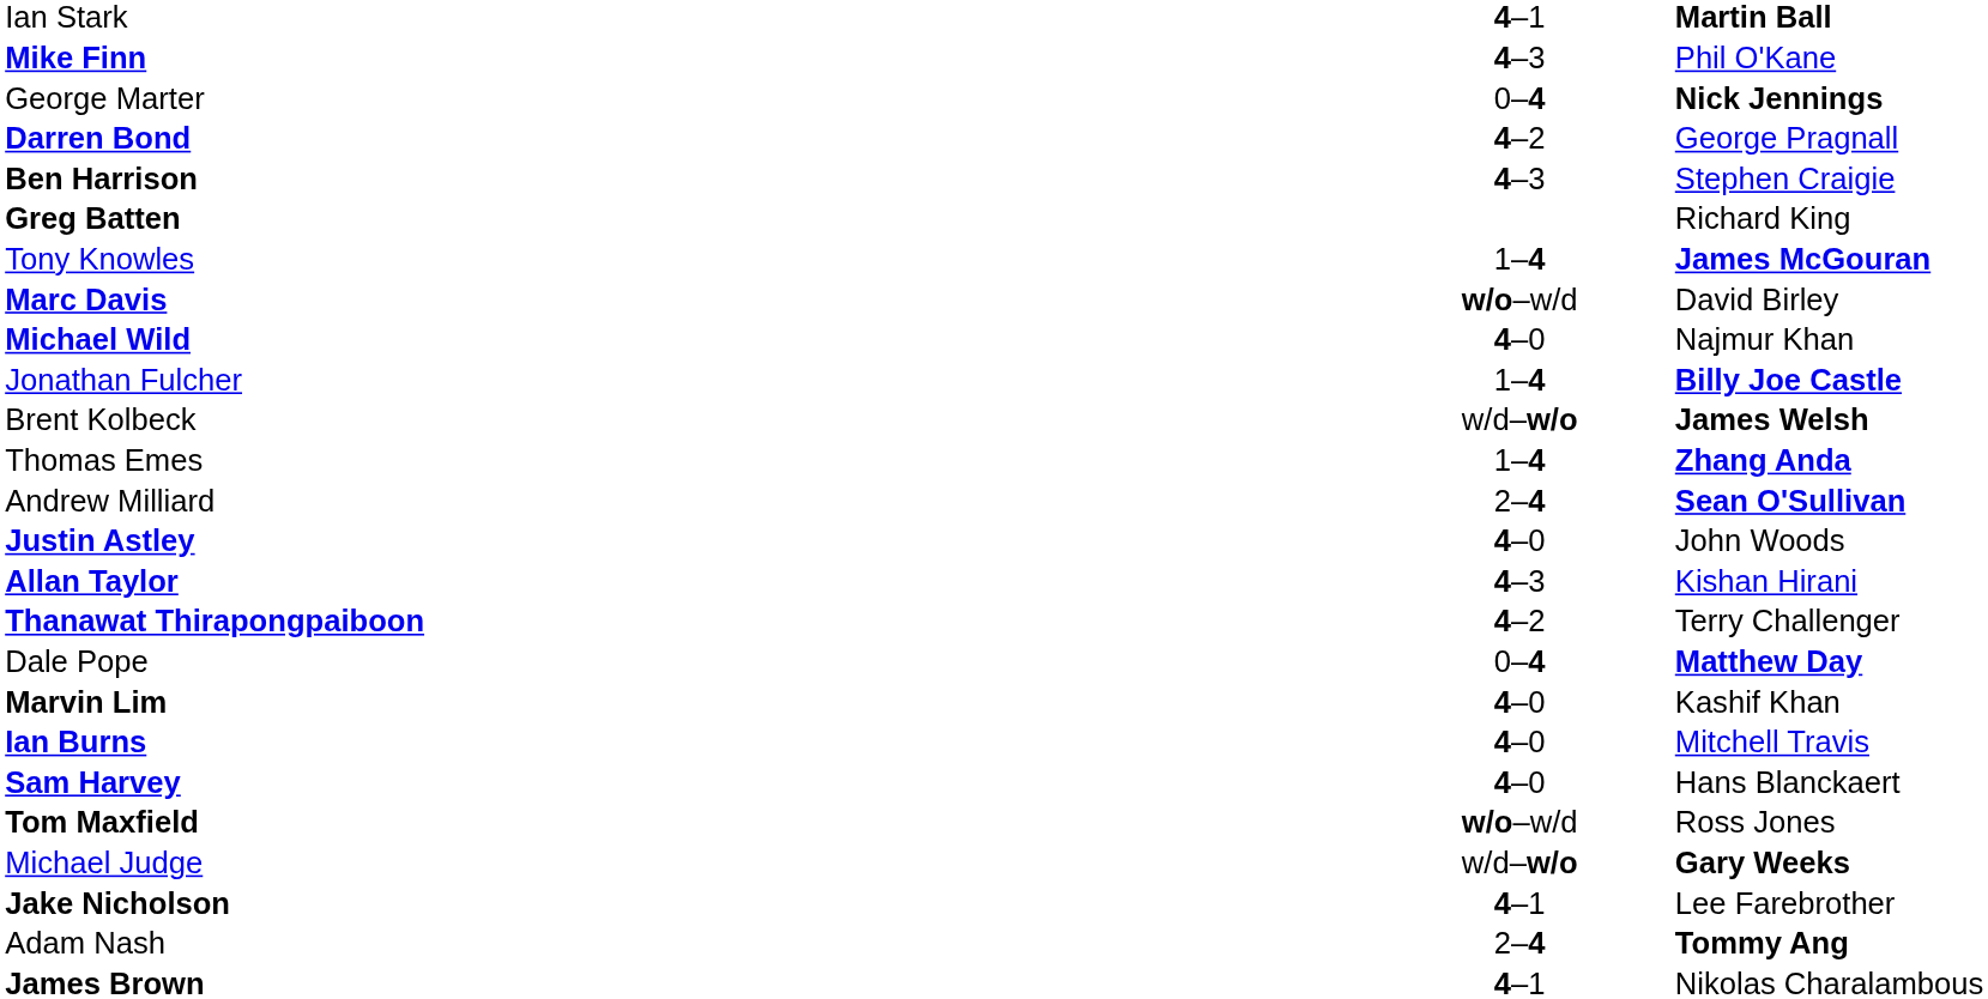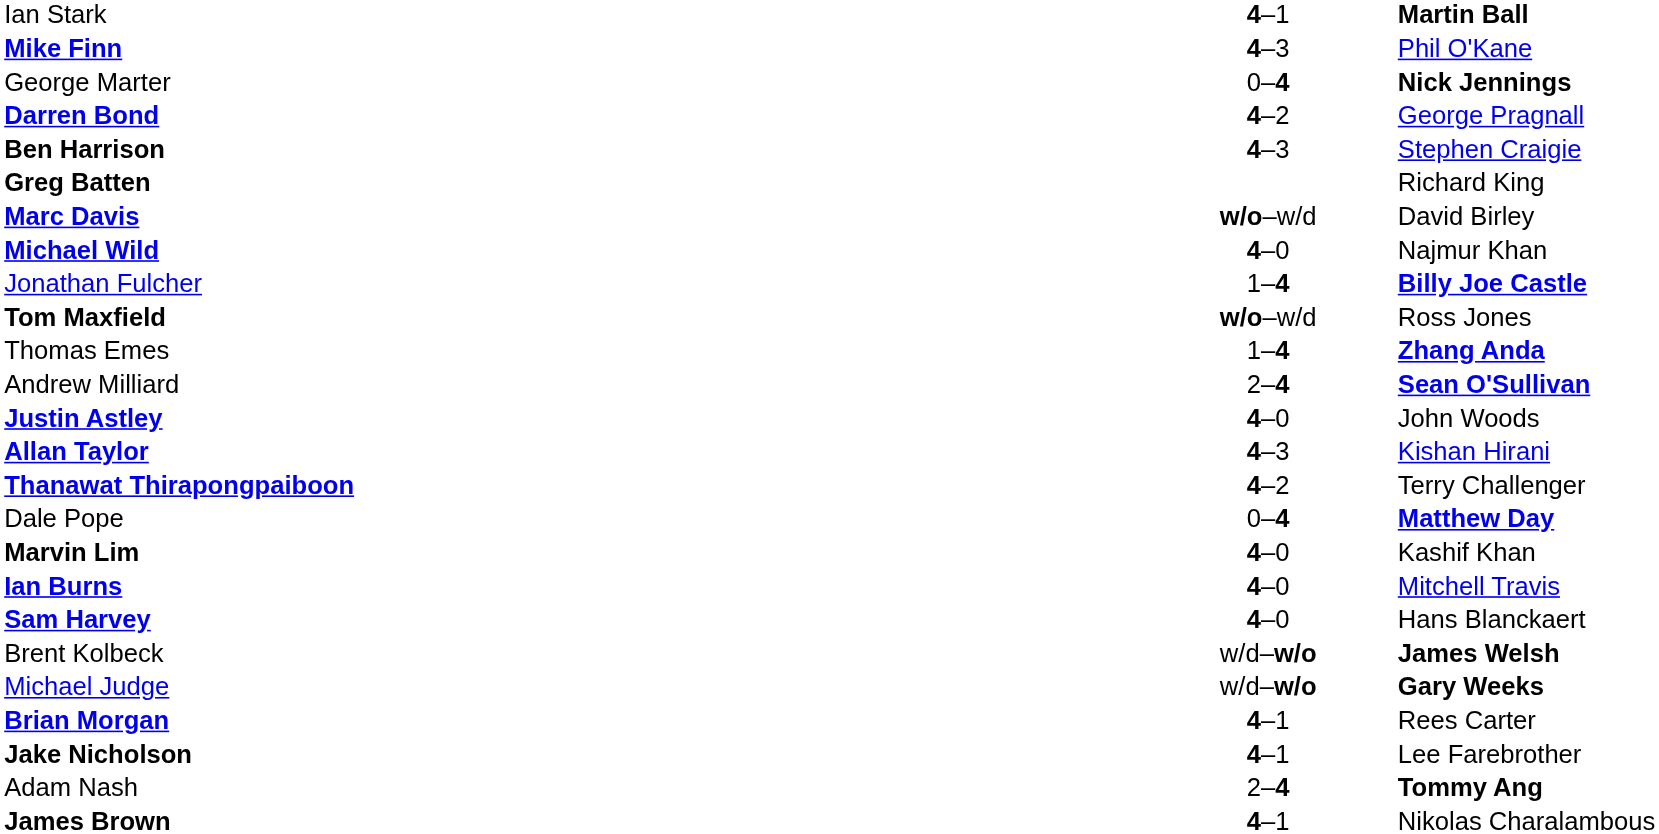 <table width="100%" cellspacing="1">
 <tr>
 <th width=45%></th>
 <th width=10%></th>
 <th width=45%></th>
 </tr>
 <tr>
 <td> Ian Stark</td>
 <td align="center"><strong>4</strong>–1</td>
 <td> <strong>Martin Ball</strong></td>
 </tr>
 <tr>
 <td> <strong><a href='#'>Mike Finn</a></strong></td>
 <td align="center"><strong>4</strong>–3</td>
 <td> <a href='#'>Phil O'Kane</a></td>
 </tr>
 <tr>
 <td> George Marter</td>
 <td align="center">0–<strong>4</strong></td>
 <td> <strong>Nick Jennings</strong></td>
 </tr>
 <tr>
 <td> <strong><a href='#'>Darren Bond</a></strong></td>
 <td align="center"><strong>4</strong>–2</td>
 <td> <a href='#'>George Pragnall</a></td>
 </tr>
 <tr>
 <td> <strong>Ben Harrison</strong></td>
 <td align="center"><strong>4</strong>–3</td>
 <td> <a href='#'>Stephen Craigie</a></td>
 </tr>
 <tr>
 <td> <strong>Greg Batten</strong></td>
 <td align="center"></td>
 <td> Richard King</td>
 </tr>
 <tr>
-<td> <a href='#'>Tony Knowles</a></td>
-<td align="center">1–<strong>4</strong></td>
-<td> <strong><a href='#'>James McGouran</a></strong></td>
-</tr>
-<tr>
 <td> <strong><a href='#'>Marc Davis</a></strong></td>
 <td align="center"><strong>w/o</strong>–w/d</td>
 <td> David Birley</td>
 </tr>
 <tr>
 <td> <strong><a href='#'>Michael Wild</a></strong></td>
 <td align="center"><strong>4</strong>–0</td>
 <td> Najmur Khan</td>
 </tr>
 <tr>
 <td> <a href='#'>Jonathan Fulcher</a></td>
 <td align="center">1–<strong>4</strong></td>
 <td> <strong><a href='#'>Billy Joe Castle</a></strong></td>
 </tr>
 <tr>
-<td> Brent Kolbeck</td>
-<td align="center">w/d–<strong>w/o</strong></td>
-<td> <strong>James Welsh</strong></td>
+<td> <strong>Tom Maxfield</strong></td>
+<td align="center"><strong>w/o</strong>–w/d</td>
+<td> Ross Jones</td>
 </tr>
 <tr>
 <td> Thomas Emes</td>
 <td align="center">1–<strong>4</strong></td>
 <td> <strong><a href='#'>Zhang Anda</a></strong></td>
 </tr>
 <tr>
 <td> Andrew Milliard</td>
 <td align="center">2–<strong>4</strong></td>
 <td> <strong><a href='#'>Sean O'Sullivan</a></strong></td>
 </tr>
 <tr>
 <td> <strong><a href='#'>Justin Astley</a></strong></td>
 <td align="center"><strong>4</strong>–0</td>
 <td> John Woods</td>
 </tr>
 <tr>
 <td> <strong><a href='#'>Allan Taylor</a></strong></td>
 <td align="center"><strong>4</strong>–3</td>
 <td> <a href='#'>Kishan Hirani</a></td>
 </tr>
 <tr>
 <td> <strong><a href='#'>Thanawat Thirapongpaiboon</a></strong></td>
 <td align="center"><strong>4</strong>–2</td>
 <td> Terry Challenger</td>
 </tr>
 <tr>
 <td> Dale Pope</td>
 <td align="center">0–<strong>4</strong></td>
 <td> <strong><a href='#'>Matthew Day</a></strong></td>
 </tr>
 <tr>
 <td> <strong>Marvin Lim</strong></td>
 <td align="center"><strong>4</strong>–0</td>
 <td> Kashif Khan</td>
 </tr>
 <tr>
 <td> <strong><a href='#'>Ian Burns</a></strong></td>
 <td align="center"><strong>4</strong>–0</td>
 <td> <a href='#'>Mitchell Travis</a></td>
 </tr>
 <tr>
 <td> <strong><a href='#'>Sam Harvey</a></strong></td>
 <td align="center"><strong>4</strong>–0</td>
 <td> Hans Blanckaert</td>
 </tr>
 <tr>
-<td> <strong>Tom Maxfield</strong></td>
-<td align="center"><strong>w/o</strong>–w/d</td>
-<td> Ross Jones</td>
+<td> Brent Kolbeck</td>
+<td align="center">w/d–<strong>w/o</strong></td>
+<td> <strong>James Welsh</strong></td>
 </tr>
 <tr>
 <td> <a href='#'>Michael Judge</a></td>
 <td align="center">w/d–<strong>w/o</strong></td>
 <td> <strong>Gary Weeks</strong></td>
+</tr>
+<tr>
+<td> <strong><a href='#'>Brian Morgan</a></strong></td>
+<td align="center"><strong>4</strong>–1</td>
+<td> Rees Carter</td>
 </tr>
 <tr>
 <td> <strong>Jake Nicholson</strong></td>
 <td align="center"><strong>4</strong>–1</td>
 <td> Lee Farebrother</td>
 </tr>
 <tr>
 <td> Adam Nash</td>
 <td align="center">2–<strong>4</strong></td>
 <td> <strong>Tommy Ang</strong></td>
 </tr>
 <tr>
 <td> <strong>James Brown</strong></td>
 <td align="center"><strong>4</strong>–1</td>
 <td> Nikolas Charalambous</td>
 </tr>
 </table>
